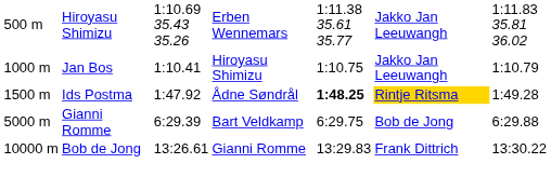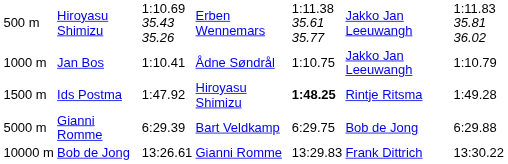 <table>
 <tr>
 <td>500 m<br></td>
 <td><a href='#'>Hiroyasu Shimizu</a><br><small></small></td>
 <td>1:10.69<br><em>35.43<br>35.26</em></td>
 <td><a href='#'>Erben Wennemars</a><br><small></small></td>
 <td>1:11.38<br><em>35.61<br>35.77</em></td>
 <td><a href='#'>Jakko Jan Leeuwangh</a><br><small></small></td>
 <td>1:11.83<br><em>35.81<br>36.02</em></td>
 </tr>
 <tr>
 <td>1000 m<br></td>
 <td><a href='#'>Jan Bos</a><br><small></small></td>
 <td>1:10.41</td>
-<td><a href='#'>Hiroyasu Shimizu</a><br><small></small></td>
+<td><a href='#'>Ådne Søndrål</a><br><small></small></td>
 <td>1:10.75</td>
 <td><a href='#'>Jakko Jan Leeuwangh</a><br><small></small></td>
 <td>1:10.79</td>
 </tr>
 <tr>
 <td>1500 m<br></td>
 <td><a href='#'>Ids Postma</a><br><small></small></td>
 <td>1:47.92</td>
-<td><a href='#'>Ådne Søndrål</a><br><small></small></td>
+<td><a href='#'>Hiroyasu Shimizu</a><br><small></small></td>
 <td><strong>1:48.25</strong></td>
-<td style="background: gold;"><a href='#'>Rintje Ritsma</a><br><small></small></td>
+<td><a href='#'>Rintje Ritsma</a><br><small></small></td>
 <td>1:49.28</td>
 </tr>
 <tr>
 <td>5000 m<br></td>
 <td><a href='#'>Gianni Romme</a><br><small></small></td>
 <td>6:29.39</td>
 <td><a href='#'>Bart Veldkamp</a><br><small></small></td>
 <td>6:29.75</td>
 <td><a href='#'>Bob de Jong</a><br><small></small></td>
 <td>6:29.88</td>
 </tr>
 <tr>
 <td>10000 m<br></td>
 <td><a href='#'>Bob de Jong</a><br><small></small></td>
 <td>13:26.61</td>
 <td><a href='#'>Gianni Romme</a><br><small></small></td>
 <td>13:29.83</td>
 <td><a href='#'>Frank Dittrich</a><br><small></small></td>
 <td>13:30.22</td>
 </tr>
 </table>
